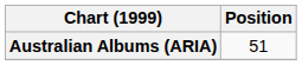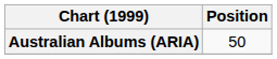 <table class="wikitable sortable plainrowheaders" style="text-align:center">
 <tr>
 <th scope="col">Chart (1999)</th>
 <th scope="col">Position</th>
 </tr>
 <tr>
 <th scope="row">Australian Albums (ARIA)</th>
-<td>51</td>
+<td>50</td>
 </tr>
 <tr>
 </tr>
 </table>
